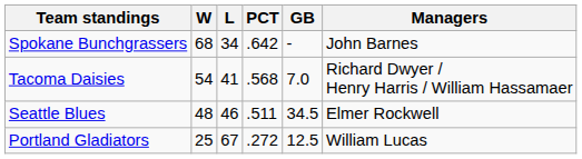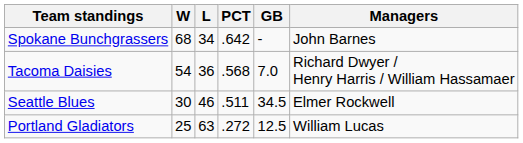 <table class="wikitable">
 <tr>
 <th>Team standings</th>
 <th>W</th>
 <th>L</th>
 <th>PCT</th>
 <th>GB</th>
 <th>Managers</th>
 </tr>
 <tr>
 <td><a href='#'>Spokane Bunchgrassers</a></td>
 <td>68</td>
 <td>34</td>
 <td>.642</td>
 <td>-</td>
 <td>John Barnes</td>
 </tr>
 <tr>
 <td><a href='#'>Tacoma Daisies</a></td>
 <td>54</td>
-<td>41</td>
+<td>36</td>
 <td>.568</td>
 <td>7.0</td>
 <td>Richard Dwyer  /<br>Henry Harris / William Hassamaer</td>
 </tr>
 <tr>
 <td><a href='#'>Seattle Blues</a></td>
-<td>48</td>
+<td>30</td>
 <td>46</td>
 <td>.511</td>
 <td>34.5</td>
 <td>Elmer Rockwell</td>
 </tr>
 <tr>
 <td><a href='#'>Portland Gladiators</a></td>
 <td>25</td>
-<td>67</td>
+<td>63</td>
 <td>.272</td>
 <td>12.5</td>
 <td>William Lucas</td>
 </tr>
 </table>
